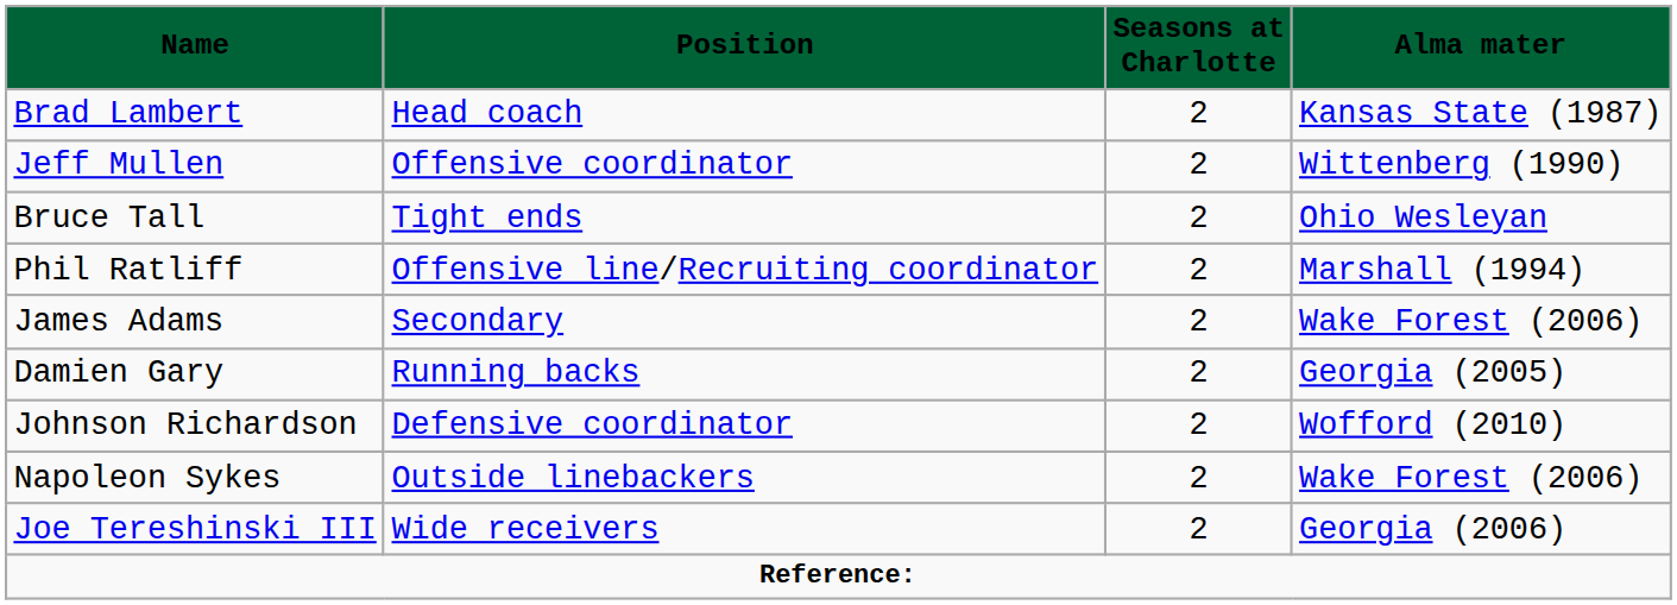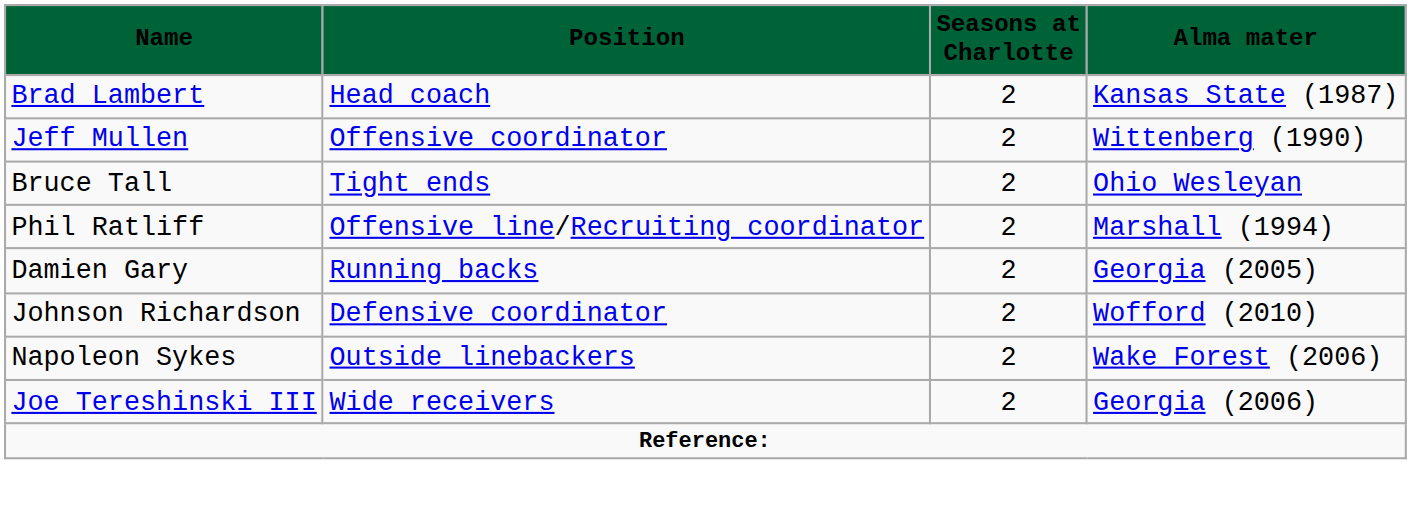 <table class="wikitable">
 <tr style="background:#006338; text-align:center;font-size:90%;">
 <td><span><strong>Name</strong></span></td>
 <td><span><strong>Position</strong></span></td>
 <td><span><strong>Seasons at<br>Charlotte</strong></span></td>
 <td><span><strong>Alma mater</strong></span></td>
 </tr>
 <tr>
 <td><a href='#'>Brad Lambert</a></td>
 <td><a href='#'>Head coach</a></td>
 <td align=center>2</td>
 <td><a href='#'>Kansas State</a> (1987)</td>
 </tr>
 <tr>
 <td><a href='#'>Jeff Mullen</a></td>
 <td><a href='#'>Offensive coordinator</a></td>
 <td align=center>2</td>
 <td><a href='#'>Wittenberg</a> (1990)</td>
 </tr>
 <tr>
 <td>Bruce Tall</td>
 <td><a href='#'>Tight ends</a></td>
 <td align=center>2</td>
 <td><a href='#'>Ohio Wesleyan</a></td>
 </tr>
 <tr>
 <td>Phil Ratliff</td>
 <td><a href='#'>Offensive line</a>/<a href='#'>Recruiting coordinator</a></td>
 <td align=center>2</td>
 <td><a href='#'>Marshall</a> (1994)</td>
 </tr>
 <tr>
-<td>James Adams</td>
-<td><a href='#'>Secondary</a></td>
-<td align=center>2</td>
-<td><a href='#'>Wake Forest</a> (2006)</td>
-</tr>
-<tr>
 <td>Damien Gary</td>
 <td><a href='#'>Running backs</a></td>
 <td align=center>2</td>
 <td><a href='#'>Georgia</a> (2005)</td>
 </tr>
 <tr>
 <td>Johnson Richardson</td>
 <td><a href='#'>Defensive coordinator</a></td>
 <td align=center>2</td>
 <td><a href='#'>Wofford</a> (2010)</td>
 </tr>
 <tr>
 <td>Napoleon Sykes</td>
 <td><a href='#'>Outside linebackers</a></td>
 <td align=center>2</td>
 <td><a href='#'>Wake Forest</a> (2006)</td>
 </tr>
 <tr>
 <td><a href='#'>Joe Tereshinski III</a></td>
 <td><a href='#'>Wide receivers</a></td>
 <td align=center>2</td>
 <td><a href='#'>Georgia</a> (2006)</td>
 </tr>
 <tr>
 <td colspan="4" style="font-size: 8pt" align="center"><strong>Reference:</strong></td>
 </tr>
 </table>
